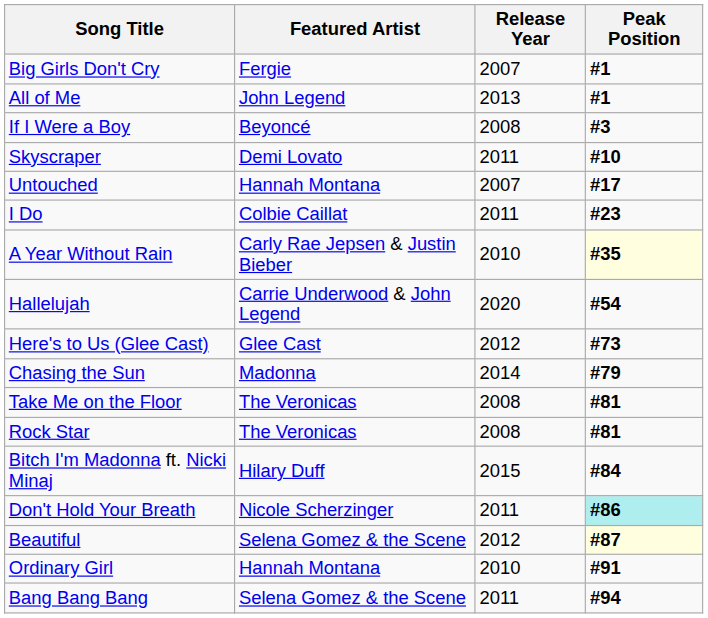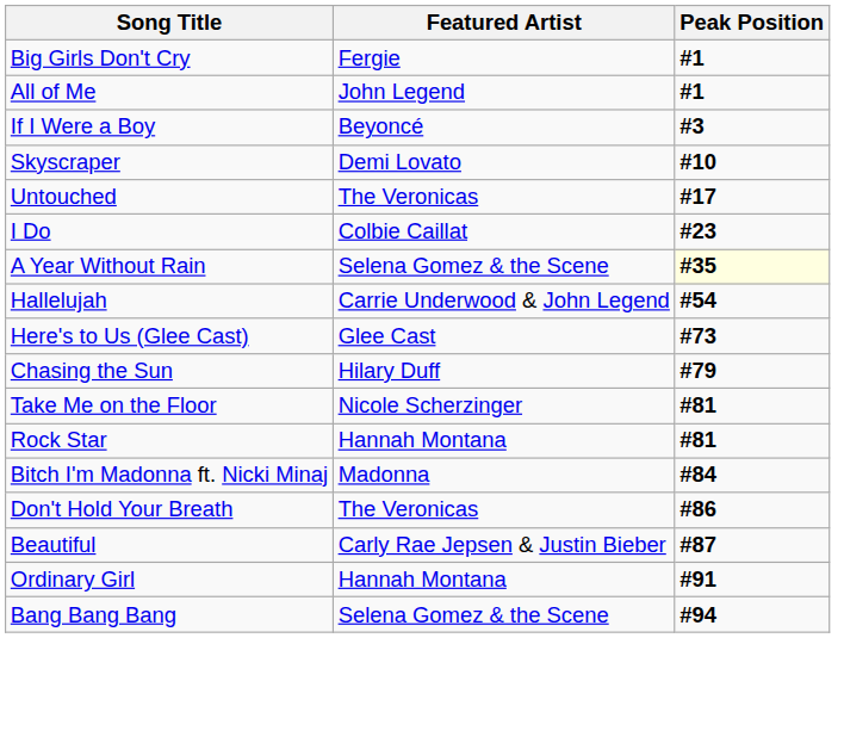 <table class="wikitable">
 <tr>
 <th>Song Title</th>
 <th>Featured Artist</th>
-<th>Release Year</th>
 <th>Peak Position</th>
 </tr>
 <tr>
 <td><a href='#'>Big Girls Don't Cry</a></td>
 <td><a href='#'>Fergie</a></td>
-<td>2007</td>
 <td><strong>#1</strong></td>
 </tr>
 <tr>
 <td><a href='#'>All of Me</a></td>
 <td><a href='#'>John Legend</a></td>
-<td>2013</td>
 <td><strong>#1</strong></td>
 </tr>
 <tr>
 <td><a href='#'>If I Were a Boy</a></td>
 <td><a href='#'>Beyoncé</a></td>
-<td>2008</td>
 <td><strong>#3</strong></td>
 </tr>
 <tr>
 <td><a href='#'>Skyscraper</a></td>
 <td><a href='#'>Demi Lovato</a></td>
-<td>2011</td>
 <td><strong>#10</strong></td>
 </tr>
 <tr>
 <td><a href='#'>Untouched</a></td>
-<td><a href='#'>Hannah Montana</a></td>
-<td>2007</td>
+<td><a href='#'>The Veronicas</a></td>
 <td><strong>#17</strong></td>
 </tr>
 <tr>
 <td><a href='#'>I Do</a></td>
 <td><a href='#'>Colbie Caillat</a></td>
-<td>2011</td>
 <td><strong>#23</strong></td>
 </tr>
 <tr>
 <td><a href='#'>A Year Without Rain</a></td>
-<td><a href='#'>Carly Rae Jepsen</a> & <a href='#'>Justin Bieber</a></td>
-<td>2010</td>
+<td><a href='#'>Selena Gomez & the Scene</a></td>
 <td style="background: lightyellow;"><strong>#35</strong></td>
 </tr>
 <tr>
 <td><a href='#'>Hallelujah</a></td>
 <td><a href='#'>Carrie Underwood</a> & <a href='#'>John Legend</a></td>
-<td>2020</td>
 <td><strong>#54</strong></td>
 </tr>
 <tr>
 <td><a href='#'>Here's to Us (Glee Cast)</a></td>
 <td><a href='#'>Glee Cast</a></td>
-<td>2012</td>
 <td><strong>#73</strong></td>
 </tr>
 <tr>
 <td><a href='#'>Chasing the Sun</a></td>
-<td><a href='#'>Madonna</a></td>
-<td>2014</td>
+<td><a href='#'>Hilary Duff</a></td>
 <td><strong>#79</strong></td>
 </tr>
 <tr>
 <td><a href='#'>Take Me on the Floor</a></td>
-<td><a href='#'>The Veronicas</a></td>
-<td>2008</td>
+<td><a href='#'>Nicole Scherzinger</a></td>
 <td><strong>#81</strong></td>
 </tr>
 <tr>
 <td><a href='#'>Rock Star</a></td>
-<td><a href='#'>The Veronicas</a></td>
-<td>2008</td>
+<td><a href='#'>Hannah Montana</a></td>
 <td><strong>#81</strong></td>
 </tr>
 <tr>
 <td><a href='#'>Bitch I'm Madonna</a> ft. <a href='#'>Nicki Minaj</a></td>
-<td><a href='#'>Hilary Duff</a></td>
-<td>2015</td>
+<td><a href='#'>Madonna</a></td>
 <td><strong>#84</strong></td>
 </tr>
 <tr>
 <td><a href='#'>Don't Hold Your Breath</a></td>
-<td><a href='#'>Nicole Scherzinger</a></td>
-<td>2011</td>
-<td style="background: paleturquoise;"><strong>#86</strong></td>
+<td><a href='#'>The Veronicas</a></td>
+<td><strong>#86</strong></td>
 </tr>
 <tr>
 <td><a href='#'>Beautiful</a></td>
-<td><a href='#'>Selena Gomez & the Scene</a></td>
-<td>2012</td>
-<td style="background: lightyellow;"><strong>#87</strong></td>
+<td><a href='#'>Carly Rae Jepsen</a> & <a href='#'>Justin Bieber</a></td>
+<td><strong>#87</strong></td>
 </tr>
 <tr>
 <td><a href='#'>Ordinary Girl</a></td>
 <td><a href='#'>Hannah Montana</a></td>
-<td>2010</td>
 <td><strong>#91</strong></td>
 </tr>
 <tr>
 <td><a href='#'>Bang Bang Bang</a></td>
 <td><a href='#'>Selena Gomez & the Scene</a></td>
-<td>2011</td>
 <td><strong>#94</strong></td>
 </tr>
 </table>
